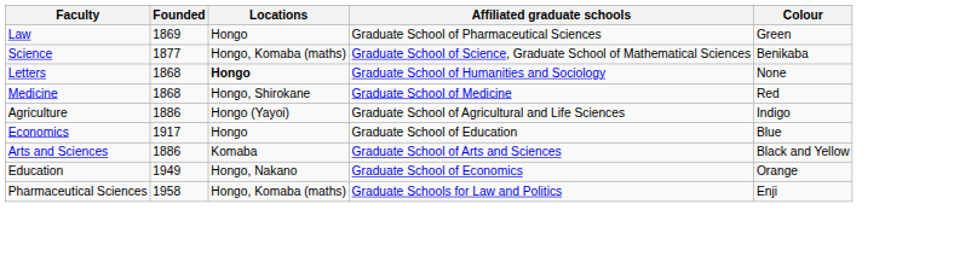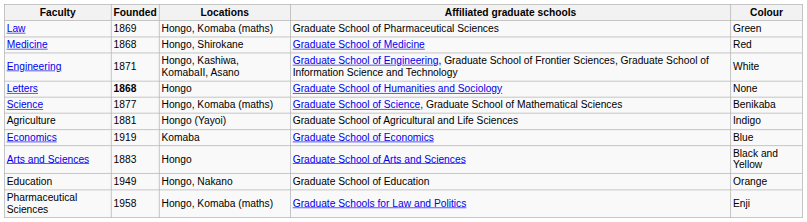 <table class="wikitable">
 <tr>
 <th>Faculty</th>
 <th>Founded</th>
 <th>Locations</th>
 <th>Affiliated graduate schools</th>
 <th>Colour</th>
 </tr>
 <tr>
 <td><a href='#'>Law</a></td>
 <td>1869</td>
-<td>Hongo</td>
+<td>Hongo, Komaba (maths)</td>
 <td>Graduate School of Pharmaceutical Sciences</td>
 <td> Green</td>
+</tr>
+<tr>
+<td><a href='#'>Medicine</a></td>
+<td>1868</td>
+<td>Hongo, Shirokane</td>
+<td><a href='#'>Graduate School of Medicine</a></td>
+<td> Red</td>
+</tr>
+<tr>
+<td><a href='#'>Engineering</a></td>
+<td>1871</td>
+<td>Hongo, Kashiwa, KomabaII, Asano</td>
+<td><a href='#'>Graduate School of Engineering</a>, Graduate School of Frontier Sciences, Graduate School of Information Science and Technology</td>
+<td> White</td>
+</tr>
+<tr>
+<td><a href='#'>Letters</a></td>
+<td><strong>1868</strong></td>
+<td>Hongo</td>
+<td><a href='#'>Graduate School of Humanities and Sociology</a></td>
+<td>None</td>
 </tr>
 <tr>
 <td><a href='#'>Science</a></td>
 <td>1877</td>
 <td>Hongo, Komaba (maths)</td>
 <td><a href='#'>Graduate School of Science</a>, Graduate School of Mathematical Sciences</td>
 <td> Benikaba</td>
 </tr>
 <tr>
-<td><a href='#'>Letters</a></td>
-<td>1868</td>
-<td><strong>Hongo</strong></td>
-<td><a href='#'>Graduate School of Humanities and Sociology</a></td>
-<td>None</td>
-</tr>
-<tr>
-<td><a href='#'>Medicine</a></td>
-<td>1868</td>
-<td>Hongo, Shirokane</td>
-<td><a href='#'>Graduate School of Medicine</a></td>
-<td> Red</td>
-</tr>
-<tr>
 <td>Agriculture</td>
-<td>1886</td>
+<td>1881</td>
 <td>Hongo (Yayoi)</td>
 <td>Graduate School of Agricultural and Life Sciences</td>
 <td> Indigo</td>
 </tr>
 <tr>
 <td><a href='#'>Economics</a></td>
-<td>1917</td>
-<td>Hongo</td>
-<td>Graduate School of Education</td>
+<td>1919</td>
+<td>Komaba</td>
+<td><a href='#'>Graduate School of Economics</a></td>
 <td> Blue</td>
 </tr>
 <tr>
 <td><a href='#'>Arts and Sciences</a></td>
-<td>1886</td>
-<td>Komaba</td>
+<td>1883</td>
+<td>Hongo</td>
 <td><a href='#'>Graduate School of Arts and Sciences</a></td>
 <td> Black and Yellow</td>
 </tr>
 <tr>
 <td>Education</td>
 <td>1949</td>
 <td>Hongo, Nakano</td>
-<td><a href='#'>Graduate School of Economics</a></td>
+<td>Graduate School of Education</td>
 <td> Orange</td>
 </tr>
 <tr>
 <td>Pharmaceutical Sciences</td>
 <td>1958</td>
 <td>Hongo, Komaba (maths)</td>
 <td><a href='#'>Graduate Schools for Law and Politics</a></td>
 <td> Enji</td>
 </tr>
 </table>
